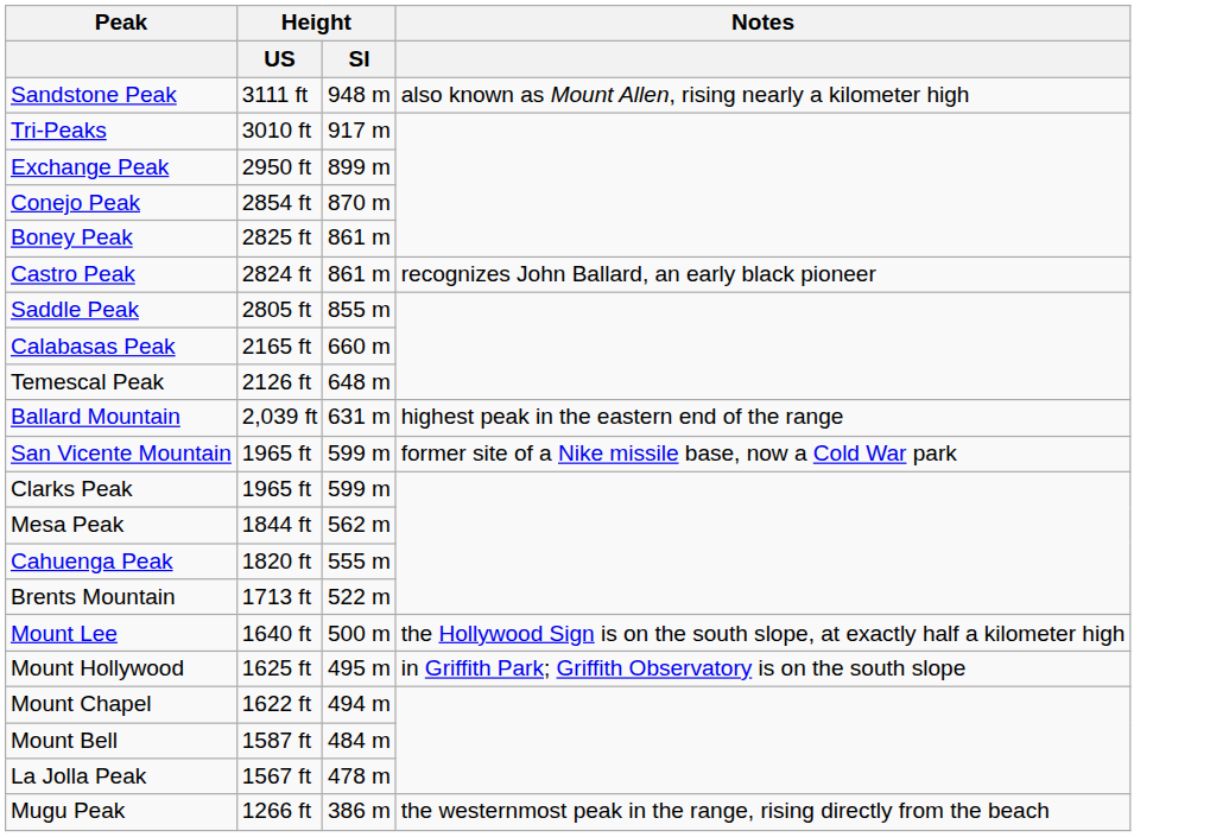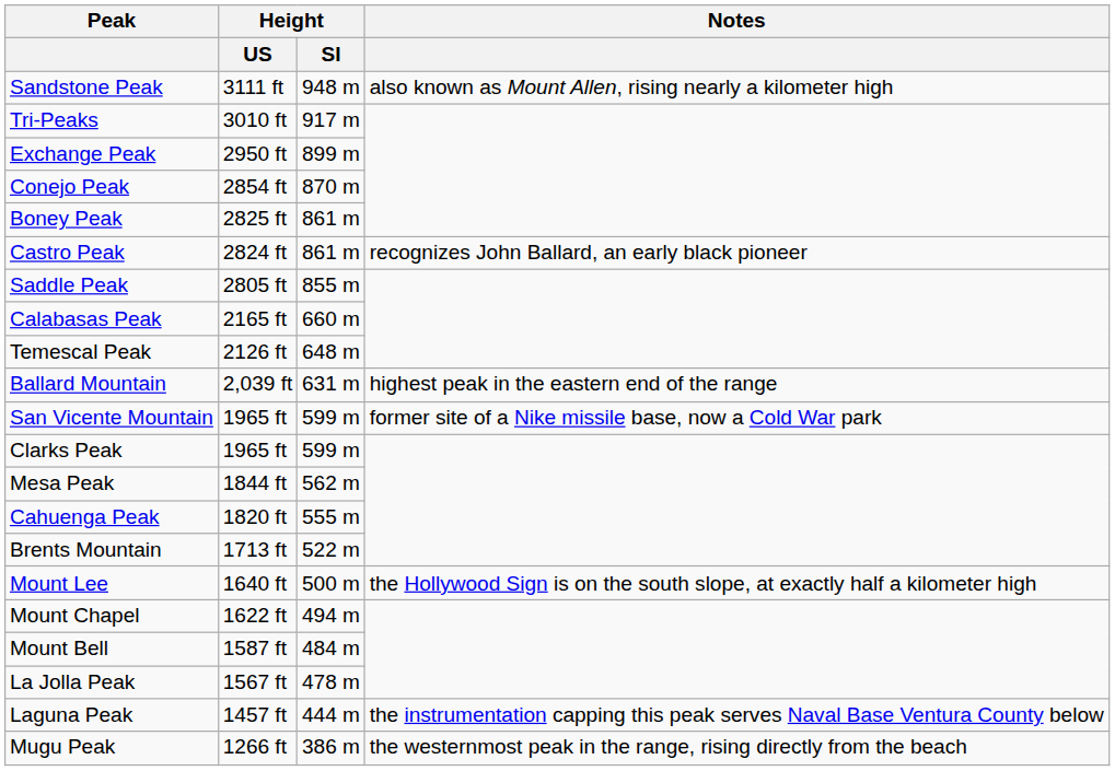 <table class="wikitable">
 <tr>
 <th>Peak</th>
 <th colspan="2" style="text-align:center;">Height</th>
 <th>Notes</th>
 </tr>
 <tr>
 <th></th>
 <th style="text-align:center;">US</th>
 <th style="text-align:center;">SI</th>
 <th></th>
 </tr>
 <tr>
 <td><a href='#'>Sandstone Peak</a></td>
 <td>3111 ft</td>
 <td>948 m</td>
 <td>also known as <em>Mount Allen</em>, rising nearly a kilometer high</td>
 </tr>
 <tr>
 <td><a href='#'>Tri-Peaks</a></td>
 <td>3010 ft</td>
 <td>917 m</td>
 </tr>
 <tr>
 <td><a href='#'>Exchange Peak</a></td>
 <td>2950 ft</td>
 <td>899 m</td>
 </tr>
 <tr>
 <td><a href='#'>Conejo Peak</a></td>
 <td>2854 ft</td>
 <td>870 m</td>
 </tr>
 <tr>
 <td><a href='#'>Boney Peak</a></td>
 <td>2825 ft</td>
 <td>861 m</td>
 </tr>
 <tr>
 <td><a href='#'>Castro Peak</a></td>
 <td>2824 ft</td>
 <td>861 m</td>
 <td>recognizes John Ballard, an early black pioneer</td>
 </tr>
 <tr>
 <td><a href='#'>Saddle Peak</a></td>
 <td>2805 ft</td>
 <td>855 m</td>
 </tr>
 <tr>
 <td><a href='#'>Calabasas Peak</a></td>
 <td>2165 ft</td>
 <td>660 m</td>
 </tr>
 <tr>
 <td>Temescal Peak</td>
 <td>2126 ft</td>
 <td>648 m</td>
 </tr>
 <tr>
 <td><a href='#'>Ballard Mountain</a></td>
 <td>2,039 ft</td>
 <td>631 m</td>
 <td>highest peak in the eastern end of the range</td>
 </tr>
 <tr>
 <td><a href='#'>San Vicente Mountain</a></td>
 <td>1965 ft</td>
 <td>599 m</td>
 <td>former site of a <a href='#'>Nike missile</a> base, now a <a href='#'>Cold War</a> park</td>
 </tr>
 <tr>
 <td>Clarks Peak</td>
 <td>1965 ft</td>
 <td>599 m</td>
 </tr>
 <tr>
 <td>Mesa Peak</td>
 <td>1844 ft</td>
 <td>562 m</td>
 </tr>
 <tr>
 <td><a href='#'>Cahuenga Peak</a></td>
 <td>1820 ft</td>
 <td>555 m</td>
 </tr>
 <tr>
 <td>Brents Mountain</td>
 <td>1713 ft</td>
 <td>522 m</td>
 </tr>
 <tr>
 <td><a href='#'>Mount Lee</a></td>
 <td>1640 ft</td>
 <td>500 m</td>
 <td>the <a href='#'>Hollywood Sign</a> is on the south slope, at exactly half a kilometer high</td>
 </tr>
 <tr>
-<td>Mount Hollywood</td>
-<td>1625 ft</td>
-<td>495 m</td>
-<td>in <a href='#'>Griffith Park</a>; <a href='#'>Griffith Observatory</a> is on the south slope</td>
-</tr>
-<tr>
 <td>Mount Chapel</td>
 <td>1622 ft</td>
 <td>494 m</td>
 </tr>
 <tr>
 <td>Mount Bell</td>
 <td>1587 ft</td>
 <td>484 m</td>
 </tr>
 <tr>
 <td>La Jolla Peak</td>
 <td>1567 ft</td>
 <td>478 m</td>
 </tr>
 <tr>
+<td>Laguna Peak</td>
+<td>1457 ft</td>
+<td>444 m</td>
+<td>the <a href='#'>instrumentation</a> capping this peak serves <a href='#'>Naval Base Ventura County</a> below</td>
+</tr>
+<tr>
 <td>Mugu Peak</td>
 <td>1266 ft</td>
 <td>386 m</td>
 <td>the westernmost peak in the range, rising directly from the beach</td>
 </tr>
 </table>
